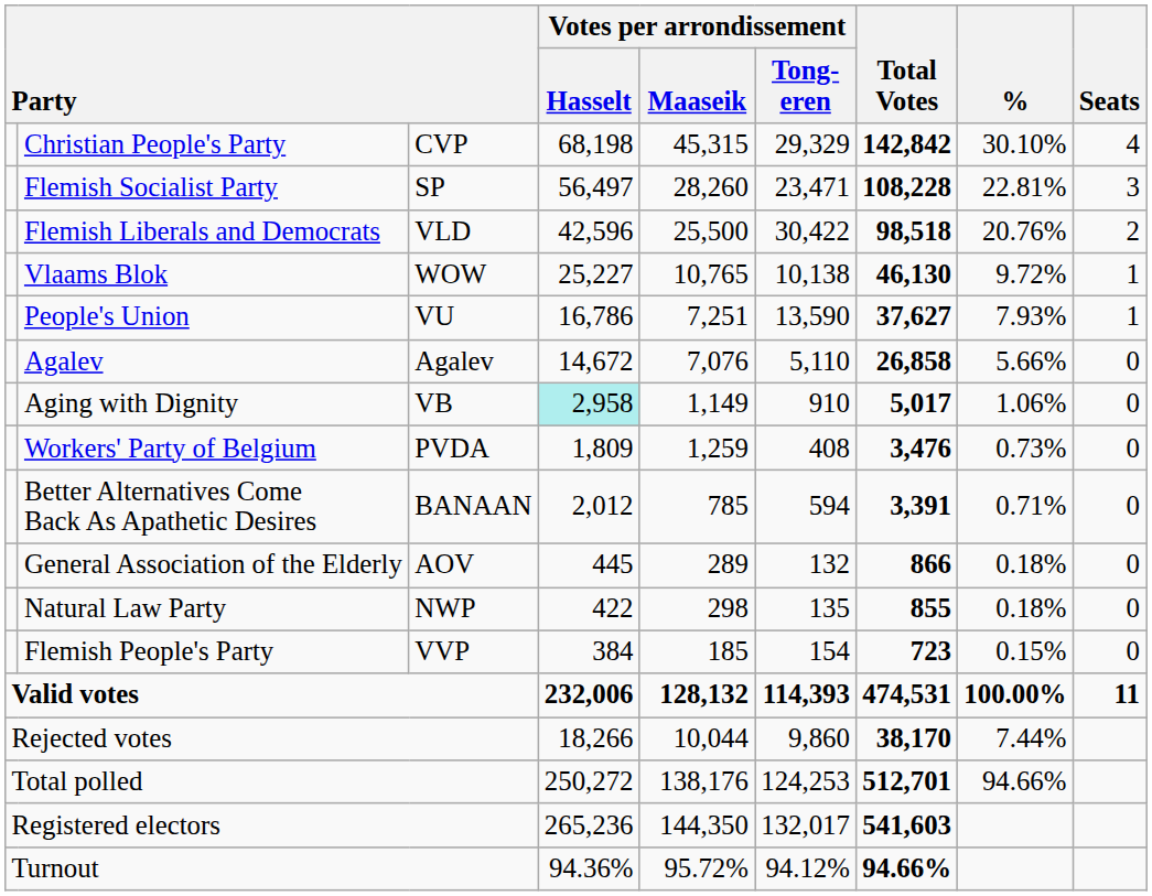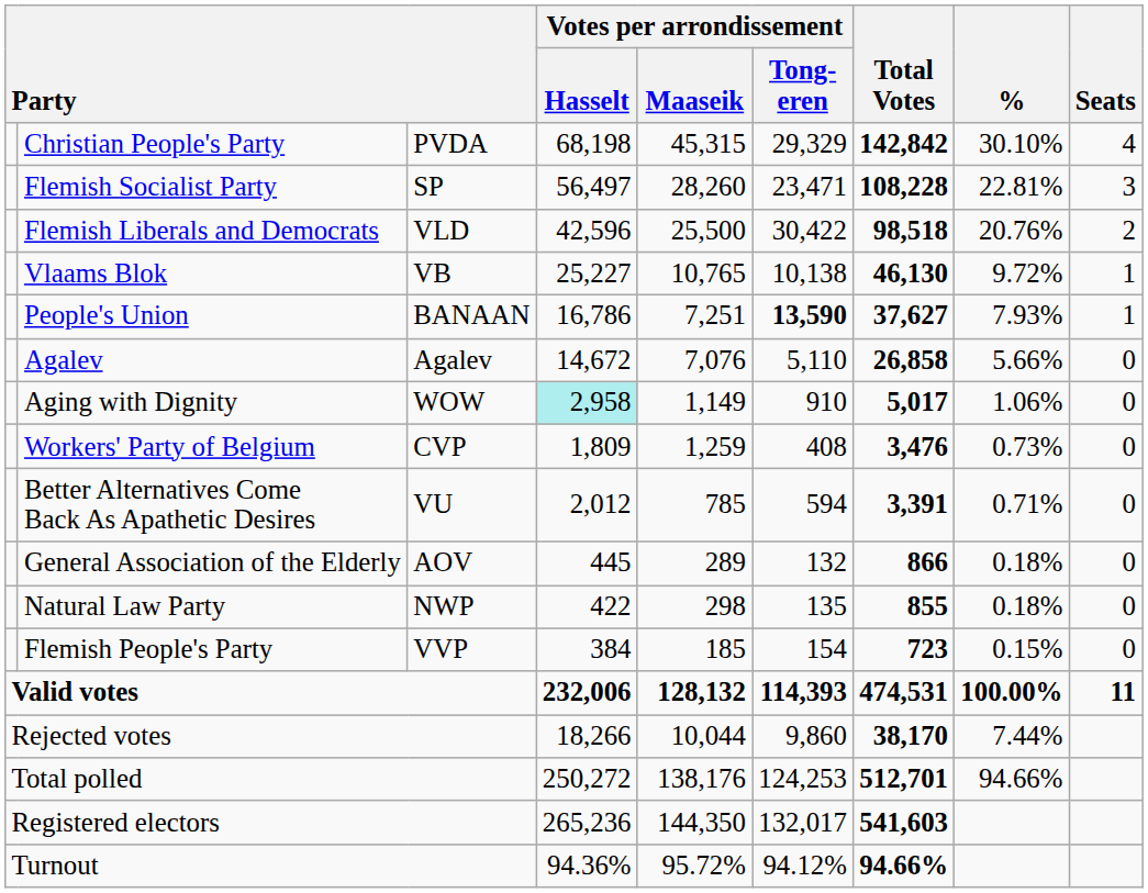 <table class="wikitable" border="1" style="text-align:right;">
 <tr>
 <th style="text-align:left;" valign=bottom rowspan=2 colspan=3>Party</th>
 <th colspan=3>Votes per arrondissement</th>
 <th align=center valign=bottom rowspan=2 width="50">Total Votes</th>
 <th align=center valign=bottom rowspan=2 width="50">%</th>
 <th align=center valign=bottom rowspan=2>Seats</th>
 </tr>
 <tr>
 <th align=center valign=bottom width="50"><a href='#'>Hasselt</a></th>
 <th align=center valign=bottom width="60"><a href='#'>Maaseik</a></th>
 <th align=center valign=bottom width="50"><a href='#'>Tong- eren</a></th>
 </tr>
 <tr>
 <td></td>
 <td align=left><a href='#'>Christian People's Party</a></td>
-<td align=left>CVP</td>
+<td align=left>PVDA</td>
 <td>68,198</td>
 <td>45,315</td>
 <td>29,329</td>
 <td><strong>142,842</strong></td>
 <td>30.10%</td>
 <td>4</td>
 </tr>
 <tr>
 <td></td>
 <td align=left><a href='#'>Flemish Socialist Party</a></td>
 <td align=left>SP</td>
 <td>56,497</td>
 <td>28,260</td>
 <td>23,471</td>
 <td><strong>108,228</strong></td>
 <td>22.81%</td>
 <td>3</td>
 </tr>
 <tr>
 <td></td>
 <td align=left style="white-space: nowrap;"><a href='#'>Flemish Liberals and Democrats</a></td>
 <td align=left>VLD</td>
 <td>42,596</td>
 <td>25,500</td>
 <td>30,422</td>
 <td><strong>98,518</strong></td>
 <td>20.76%</td>
 <td>2</td>
 </tr>
 <tr>
 <td></td>
 <td align=left><a href='#'>Vlaams Blok</a></td>
-<td align=left>WOW</td>
+<td align=left>VB</td>
 <td>25,227</td>
 <td>10,765</td>
 <td>10,138</td>
 <td><strong>46,130</strong></td>
 <td>9.72%</td>
 <td>1</td>
 </tr>
 <tr>
 <td></td>
 <td align=left><a href='#'>People's Union</a></td>
-<td align=left>VU</td>
+<td align=left>BANAAN</td>
 <td>16,786</td>
 <td>7,251</td>
-<td>13,590</td>
+<td><strong>13,590</strong></td>
 <td><strong>37,627</strong></td>
 <td>7.93%</td>
 <td>1</td>
 </tr>
 <tr>
 <td></td>
 <td align=left><a href='#'>Agalev</a></td>
 <td align=left>Agalev</td>
 <td>14,672</td>
 <td>7,076</td>
 <td>5,110</td>
 <td><strong>26,858</strong></td>
 <td>5.66%</td>
 <td>0</td>
 </tr>
 <tr>
 <td></td>
 <td align=left>Aging with Dignity</td>
-<td align=left>VB</td>
+<td align=left>WOW</td>
 <td style="background: paleturquoise;">2,958</td>
 <td>1,149</td>
 <td>910</td>
 <td><strong>5,017</strong></td>
 <td>1.06%</td>
 <td>0</td>
 </tr>
 <tr>
 <td></td>
 <td align=left><a href='#'>Workers' Party of Belgium</a></td>
-<td align=left>PVDA</td>
+<td align=left>CVP</td>
 <td>1,809</td>
 <td>1,259</td>
 <td>408</td>
 <td><strong>3,476</strong></td>
 <td>0.73%</td>
 <td>0</td>
 </tr>
 <tr>
 <td></td>
 <td align=left>Better Alternatives Come<br>Back As Apathetic Desires</td>
-<td align=left>BANAAN</td>
+<td align=left>VU</td>
 <td>2,012</td>
 <td>785</td>
 <td>594</td>
 <td><strong>3,391</strong></td>
 <td>0.71%</td>
 <td>0</td>
 </tr>
 <tr>
 <td></td>
 <td align=left>General Association of the Elderly</td>
 <td align=left>AOV</td>
 <td>445</td>
 <td>289</td>
 <td>132</td>
 <td><strong>866</strong></td>
 <td>0.18%</td>
 <td>0</td>
 </tr>
 <tr>
 <td></td>
 <td align=left>Natural Law Party</td>
 <td align=left>NWP</td>
 <td>422</td>
 <td>298</td>
 <td>135</td>
 <td><strong>855</strong></td>
 <td>0.18%</td>
 <td>0</td>
 </tr>
 <tr>
 <td></td>
 <td align=left>Flemish People's Party</td>
 <td align=left>VVP</td>
 <td>384</td>
 <td>185</td>
 <td>154</td>
 <td><strong>723</strong></td>
 <td>0.15%</td>
 <td>0</td>
 </tr>
 <tr style="font-weight:bold">
 <td align=left colspan=3>Valid votes</td>
 <td>232,006</td>
 <td>128,132</td>
 <td>114,393</td>
 <td>474,531</td>
 <td>100.00%</td>
 <td>11</td>
 </tr>
 <tr>
 <td align=left colspan=3>Rejected votes</td>
 <td>18,266</td>
 <td>10,044</td>
 <td>9,860</td>
 <td><strong>38,170</strong></td>
 <td>7.44%</td>
 <td></td>
 </tr>
 <tr>
 <td align=left colspan=3>Total polled</td>
 <td>250,272</td>
 <td>138,176</td>
 <td>124,253</td>
 <td><strong>512,701</strong></td>
 <td>94.66%</td>
 <td></td>
 </tr>
 <tr>
 <td align=left colspan=3>Registered electors</td>
 <td>265,236</td>
 <td>144,350</td>
 <td>132,017</td>
 <td><strong>541,603</strong></td>
 <td></td>
 <td></td>
 </tr>
 <tr>
 <td align=left colspan=3>Turnout</td>
 <td>94.36%</td>
 <td>95.72%</td>
 <td>94.12%</td>
 <td><strong>94.66%</strong></td>
 <td></td>
 <td></td>
 </tr>
 </table>
